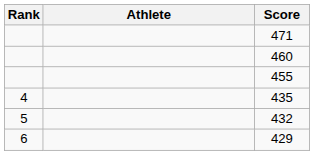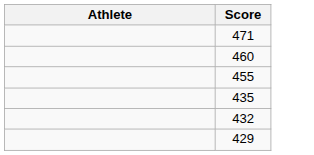 <table class=wikitable style="text-align:center">
 <tr>
-<th width=40>Rank</th>
 <th width=250>Athlete</th>
 <th width=60>Score</th>
 </tr>
 <tr>
-<td></td>
 <td align=left></td>
 <td>471</td>
 </tr>
 <tr>
-<td></td>
 <td align=left></td>
 <td>460</td>
 </tr>
 <tr>
-<td></td>
 <td align=left></td>
 <td>455</td>
 </tr>
 <tr>
-<td>4</td>
 <td align=left></td>
 <td>435</td>
 </tr>
 <tr>
-<td>5</td>
 <td align=left></td>
 <td>432</td>
 </tr>
 <tr>
-<td>6</td>
 <td align=left></td>
 <td>429</td>
 </tr>
 </table>
